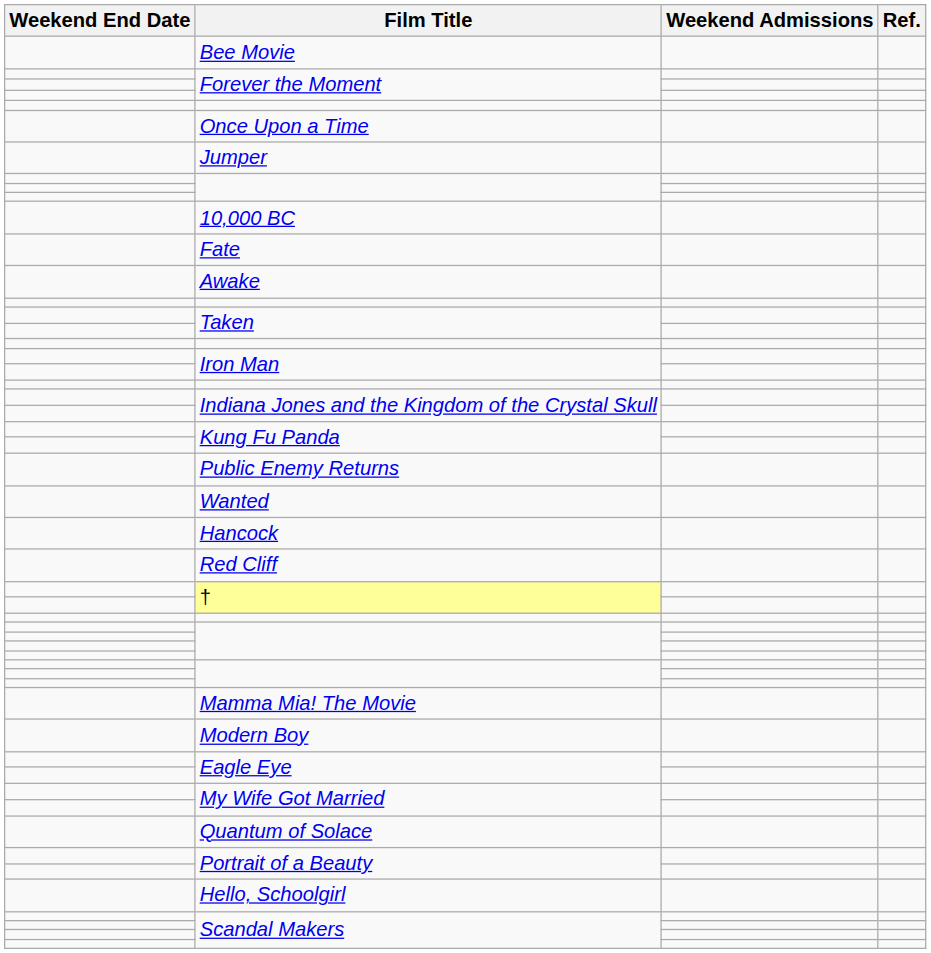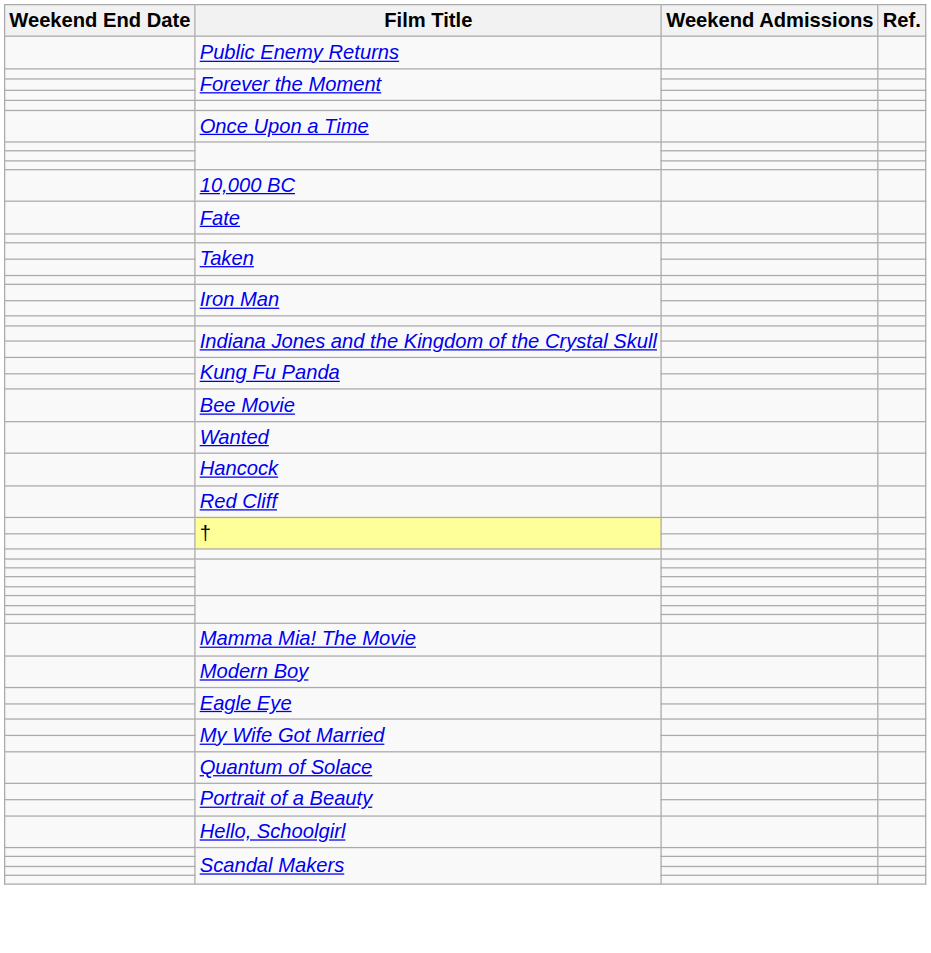 <table class="wikitable sortable">
 <tr>
 <th>Weekend End Date</th>
 <th>Film Title</th>
 <th>Weekend Admissions</th>
 <th class=unsortable>Ref.</th>
 </tr>
 <tr>
 <td></td>
-<td><em><a href='#'>Bee Movie</a></em></td>
+<td><em><a href='#'>Public Enemy Returns</a></em></td>
 <td></td>
 <td></td>
 </tr>
 <tr>
 <td></td>
 <td rowspan="3"><em><a href='#'>Forever the Moment</a></em></td>
 <td></td>
 <td></td>
 </tr>
 <tr>
 <td></td>
 <td></td>
 <td></td>
 </tr>
 <tr>
 <td></td>
 <td></td>
 <td></td>
 </tr>
 <tr>
 <td></td>
 <td><em></em></td>
 <td></td>
 <td></td>
 </tr>
 <tr>
 <td></td>
 <td><em><a href='#'>Once Upon a Time</a></em></td>
 <td></td>
 <td></td>
 </tr>
 <tr>
 <td></td>
-<td><em><a href='#'>Jumper</a></em></td>
-<td></td>
-<td></td>
-</tr>
-<tr>
-<td></td>
 <td rowspan="3"><em></em></td>
 <td></td>
 <td></td>
 </tr>
 <tr>
 <td></td>
 <td></td>
 <td></td>
 </tr>
 <tr>
 <td></td>
 <td></td>
 <td></td>
 </tr>
 <tr>
 <td></td>
 <td><em><a href='#'>10,000 BC</a></em></td>
 <td></td>
 <td></td>
 </tr>
 <tr>
 <td></td>
 <td><em><a href='#'>Fate</a></em></td>
-<td></td>
-<td></td>
-</tr>
-<tr>
-<td></td>
-<td><em><a href='#'>Awake</a></em></td>
 <td></td>
 <td></td>
 </tr>
 <tr>
 <td></td>
 <td><em></em></td>
 <td></td>
 <td></td>
 </tr>
 <tr>
 <td></td>
 <td rowspan="2"><em><a href='#'>Taken</a></em></td>
 <td></td>
 <td></td>
 </tr>
 <tr>
 <td></td>
 <td></td>
 <td></td>
 </tr>
 <tr>
 <td></td>
 <td><em></em></td>
 <td></td>
 <td></td>
 </tr>
 <tr>
 <td></td>
 <td rowspan="2"><em><a href='#'>Iron Man</a></em></td>
 <td></td>
 <td></td>
 </tr>
 <tr>
 <td></td>
 <td></td>
 <td></td>
 </tr>
 <tr>
 <td></td>
 <td><em></em></td>
 <td></td>
 <td></td>
 </tr>
 <tr>
 <td></td>
 <td rowspan="2"><em><a href='#'>Indiana Jones and the Kingdom of the Crystal Skull</a></em></td>
 <td></td>
 <td></td>
 </tr>
 <tr>
 <td></td>
 <td></td>
 <td></td>
 </tr>
 <tr>
 <td></td>
 <td rowspan="2"><em><a href='#'>Kung Fu Panda</a></em></td>
 <td></td>
 <td></td>
 </tr>
 <tr>
 <td></td>
 <td></td>
 <td></td>
 </tr>
 <tr>
 <td></td>
-<td><em><a href='#'>Public Enemy Returns</a></em></td>
+<td><em><a href='#'>Bee Movie</a></em></td>
 <td></td>
 <td></td>
 </tr>
 <tr>
 <td></td>
 <td><em><a href='#'>Wanted</a></em></td>
 <td></td>
 <td></td>
 </tr>
 <tr>
 <td></td>
 <td><em><a href='#'>Hancock</a></em></td>
 <td></td>
 <td></td>
 </tr>
 <tr>
 <td></td>
 <td><em><a href='#'>Red Cliff</a></em></td>
 <td></td>
 <td></td>
 </tr>
 <tr>
 <td></td>
 <td rowspan="2" style="background-color:#FFFF99"><em></em> †</td>
 <td></td>
 <td></td>
 </tr>
 <tr>
 <td></td>
 <td></td>
 <td></td>
 </tr>
 <tr>
 <td></td>
 <td><em></em></td>
 <td></td>
 <td></td>
 </tr>
 <tr>
 <td></td>
 <td rowspan="4"><em></em></td>
 <td></td>
 <td></td>
 </tr>
 <tr>
 <td></td>
 <td></td>
 <td></td>
 </tr>
 <tr>
 <td></td>
 <td></td>
 <td></td>
 </tr>
 <tr>
 <td></td>
 <td></td>
 <td></td>
 </tr>
 <tr>
 <td></td>
 <td rowspan="3"><em></em></td>
 <td></td>
 <td></td>
 </tr>
 <tr>
 <td></td>
 <td></td>
 <td></td>
 </tr>
 <tr>
 <td></td>
 <td></td>
 <td></td>
 </tr>
 <tr>
 <td></td>
 <td><em><a href='#'>Mamma Mia! The Movie</a></em></td>
 <td></td>
 <td></td>
 </tr>
 <tr>
 <td></td>
 <td><em><a href='#'>Modern Boy</a></em></td>
 <td></td>
 <td></td>
 </tr>
 <tr>
 <td></td>
 <td rowspan="2"><em><a href='#'>Eagle Eye</a></em></td>
 <td></td>
 <td></td>
 </tr>
 <tr>
 <td></td>
 <td></td>
 <td></td>
 </tr>
 <tr>
 <td></td>
 <td rowspan="2"><em><a href='#'>My Wife Got Married</a></em></td>
 <td></td>
 <td></td>
 </tr>
 <tr>
 <td></td>
 <td></td>
 <td></td>
 </tr>
 <tr>
 <td></td>
 <td><em><a href='#'>Quantum of Solace</a></em></td>
 <td></td>
 <td></td>
 </tr>
 <tr>
 <td></td>
 <td rowspan="2"><em><a href='#'>Portrait of a Beauty</a></em></td>
 <td></td>
 <td></td>
 </tr>
 <tr>
 <td></td>
 <td></td>
 <td></td>
 </tr>
 <tr>
 <td></td>
 <td><em><a href='#'>Hello, Schoolgirl</a></em></td>
 <td></td>
 <td></td>
 </tr>
 <tr>
 <td></td>
 <td rowspan="4"><em><a href='#'>Scandal Makers</a></em></td>
 <td></td>
 <td></td>
 </tr>
 <tr>
 <td></td>
 <td></td>
 <td></td>
 </tr>
 <tr>
 <td></td>
 <td></td>
 <td></td>
 </tr>
 <tr>
 <td></td>
 <td></td>
 <td></td>
 </tr>
 </table>
